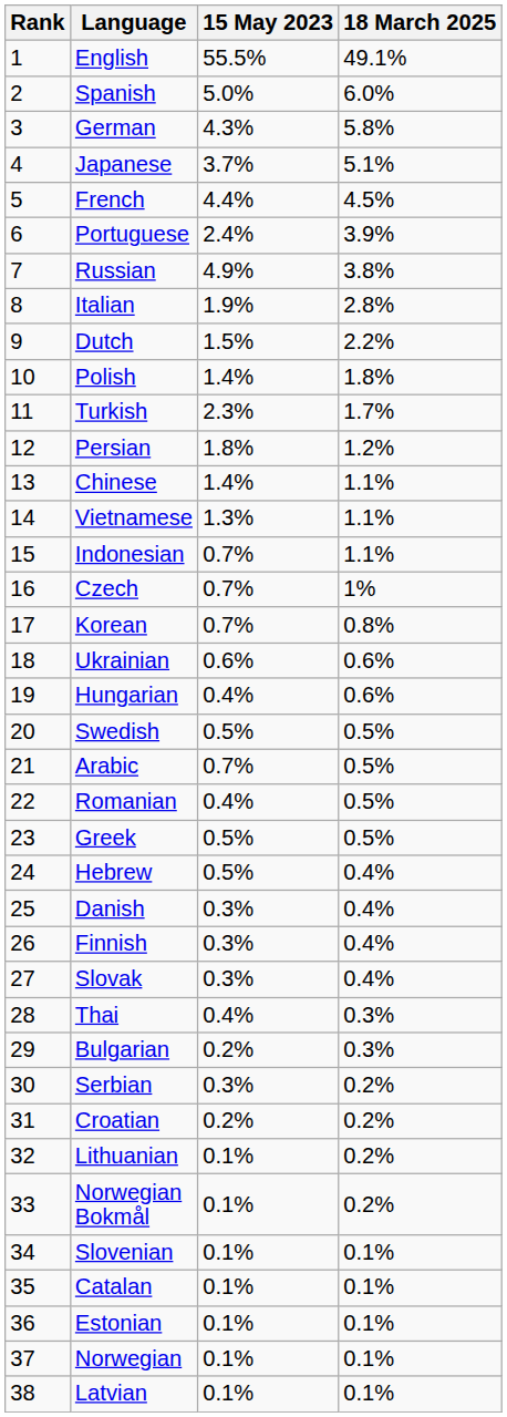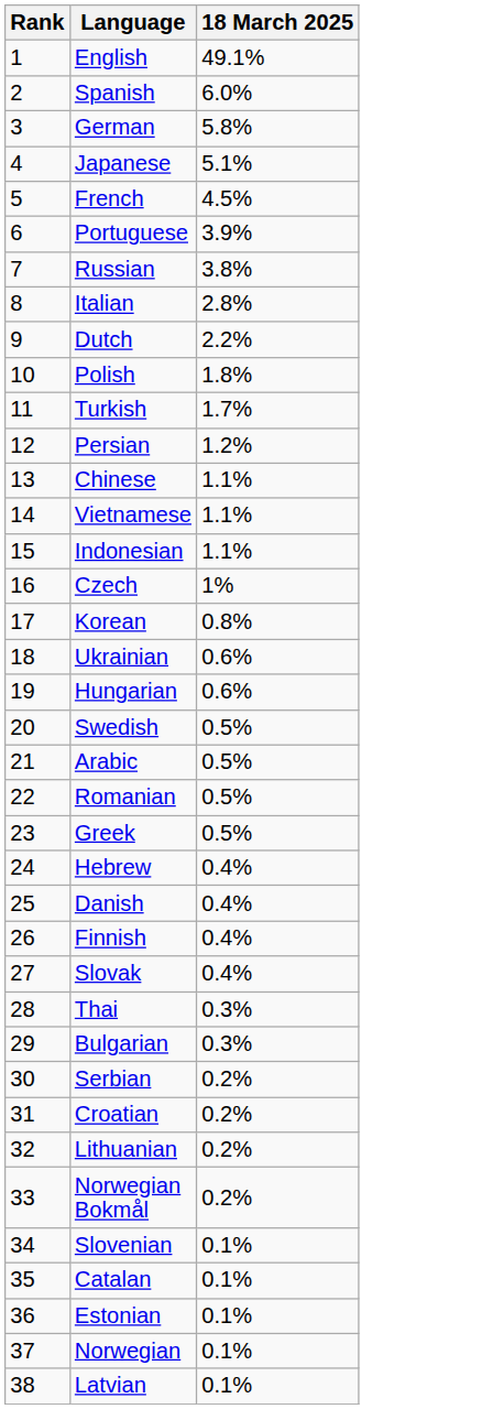 <table class="wikitable sortable">
 <tr>
 <th>Rank</th>
 <th>Language</th>
-<th>15 May 2023</th>
 <th>18 March 2025</th>
 </tr>
 <tr>
 <td>1</td>
 <td><a href='#'>English</a></td>
-<td>55.5%</td>
 <td>49.1%</td>
 </tr>
 <tr>
 <td>2</td>
 <td><a href='#'>Spanish</a></td>
-<td>5.0%</td>
 <td>6.0%</td>
 </tr>
 <tr>
 <td>3</td>
 <td><a href='#'>German</a></td>
-<td>4.3%</td>
 <td>5.8%</td>
 </tr>
 <tr>
 <td>4</td>
 <td><a href='#'>Japanese</a></td>
-<td>3.7%</td>
 <td>5.1%</td>
 </tr>
 <tr>
 <td>5</td>
 <td><a href='#'>French</a></td>
-<td>4.4%</td>
 <td>4.5%</td>
 </tr>
 <tr>
 <td>6</td>
 <td><a href='#'>Portuguese</a></td>
-<td>2.4%</td>
 <td>3.9%</td>
 </tr>
 <tr>
 <td>7</td>
 <td><a href='#'>Russian</a></td>
-<td>4.9%</td>
 <td>3.8%</td>
 </tr>
 <tr>
 <td>8</td>
 <td><a href='#'>Italian</a></td>
-<td>1.9%</td>
 <td>2.8%</td>
 </tr>
 <tr>
 <td>9</td>
 <td><a href='#'>Dutch</a></td>
-<td>1.5%</td>
 <td>2.2%</td>
 </tr>
 <tr>
 <td>10</td>
 <td><a href='#'>Polish</a></td>
-<td>1.4%</td>
 <td>1.8%</td>
 </tr>
 <tr>
 <td>11</td>
 <td><a href='#'>Turkish</a></td>
-<td>2.3%</td>
 <td>1.7%</td>
 </tr>
 <tr>
 <td>12</td>
 <td><a href='#'>Persian</a></td>
-<td>1.8%</td>
 <td>1.2%</td>
 </tr>
 <tr>
 <td>13</td>
 <td><a href='#'>Chinese</a></td>
-<td>1.4%</td>
 <td>1.1%</td>
 </tr>
 <tr>
 <td>14</td>
 <td><a href='#'>Vietnamese</a></td>
-<td>1.3%</td>
 <td>1.1%</td>
 </tr>
 <tr>
 <td>15</td>
 <td><a href='#'>Indonesian</a></td>
-<td>0.7%</td>
 <td>1.1%</td>
 </tr>
 <tr>
 <td>16</td>
 <td><a href='#'>Czech</a></td>
-<td>0.7%</td>
 <td>1%</td>
 </tr>
 <tr>
 <td>17</td>
 <td><a href='#'>Korean</a></td>
-<td>0.7%</td>
 <td>0.8%</td>
 </tr>
 <tr>
 <td>18</td>
 <td><a href='#'>Ukrainian</a></td>
 <td>0.6%</td>
-<td>0.6%</td>
 </tr>
 <tr>
 <td>19</td>
 <td><a href='#'>Hungarian</a></td>
-<td>0.4%</td>
 <td>0.6%</td>
 </tr>
 <tr>
 <td>20</td>
 <td><a href='#'>Swedish</a></td>
 <td>0.5%</td>
-<td>0.5%</td>
 </tr>
 <tr>
 <td>21</td>
 <td><a href='#'>Arabic</a></td>
-<td>0.7%</td>
 <td>0.5%</td>
 </tr>
 <tr>
 <td>22</td>
 <td><a href='#'>Romanian</a></td>
-<td>0.4%</td>
 <td>0.5%</td>
 </tr>
 <tr>
 <td>23</td>
 <td><a href='#'>Greek</a></td>
 <td>0.5%</td>
-<td>0.5%</td>
 </tr>
 <tr>
 <td>24</td>
 <td><a href='#'>Hebrew</a></td>
-<td>0.5%</td>
 <td>0.4%</td>
 </tr>
 <tr>
 <td>25</td>
 <td><a href='#'>Danish</a></td>
-<td>0.3%</td>
 <td>0.4%</td>
 </tr>
 <tr>
 <td>26</td>
 <td><a href='#'>Finnish</a></td>
-<td>0.3%</td>
 <td>0.4%</td>
 </tr>
 <tr>
 <td>27</td>
 <td><a href='#'>Slovak</a></td>
-<td>0.3%</td>
 <td>0.4%</td>
 </tr>
 <tr>
 <td>28</td>
 <td><a href='#'>Thai</a></td>
-<td>0.4%</td>
 <td>0.3%</td>
 </tr>
 <tr>
 <td>29</td>
 <td><a href='#'>Bulgarian</a></td>
-<td>0.2%</td>
 <td>0.3%</td>
 </tr>
 <tr>
 <td>30</td>
 <td><a href='#'>Serbian</a></td>
-<td>0.3%</td>
 <td>0.2%</td>
 </tr>
 <tr>
 <td>31</td>
 <td><a href='#'>Croatian</a></td>
 <td>0.2%</td>
-<td>0.2%</td>
 </tr>
 <tr>
 <td>32</td>
 <td><a href='#'>Lithuanian</a></td>
-<td>0.1%</td>
 <td>0.2%</td>
 </tr>
 <tr>
 <td>33</td>
 <td><a href='#'>Norwegian</a><br><a href='#'>Bokmål</a></td>
-<td>0.1%</td>
 <td>0.2%</td>
 </tr>
 <tr>
 <td>34</td>
 <td><a href='#'>Slovenian</a></td>
 <td>0.1%</td>
-<td>0.1%</td>
 </tr>
 <tr>
 <td>35</td>
 <td><a href='#'>Catalan</a></td>
-<td>0.1%</td>
 <td>0.1%</td>
 </tr>
 <tr>
 <td>36</td>
 <td><a href='#'>Estonian</a></td>
 <td>0.1%</td>
-<td>0.1%</td>
 </tr>
 <tr>
 <td>37</td>
 <td><a href='#'>Norwegian</a></td>
-<td>0.1%</td>
 <td>0.1%</td>
 </tr>
 <tr>
 <td>38</td>
 <td><a href='#'>Latvian</a></td>
 <td>0.1%</td>
-<td>0.1%</td>
 </tr>
 </table>
